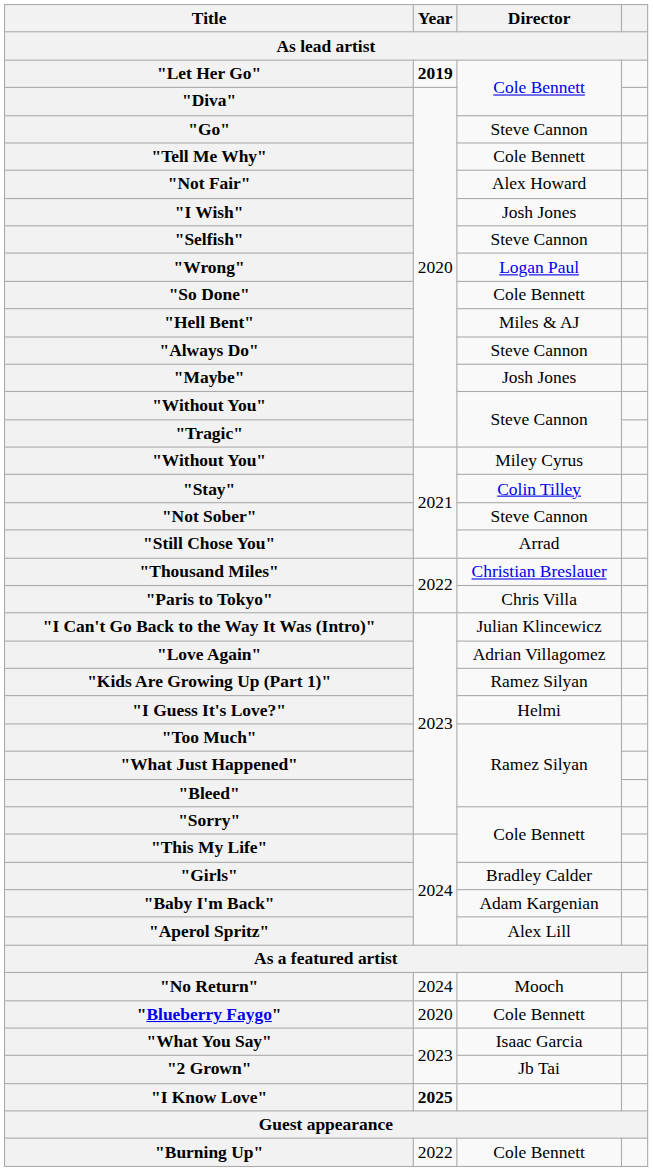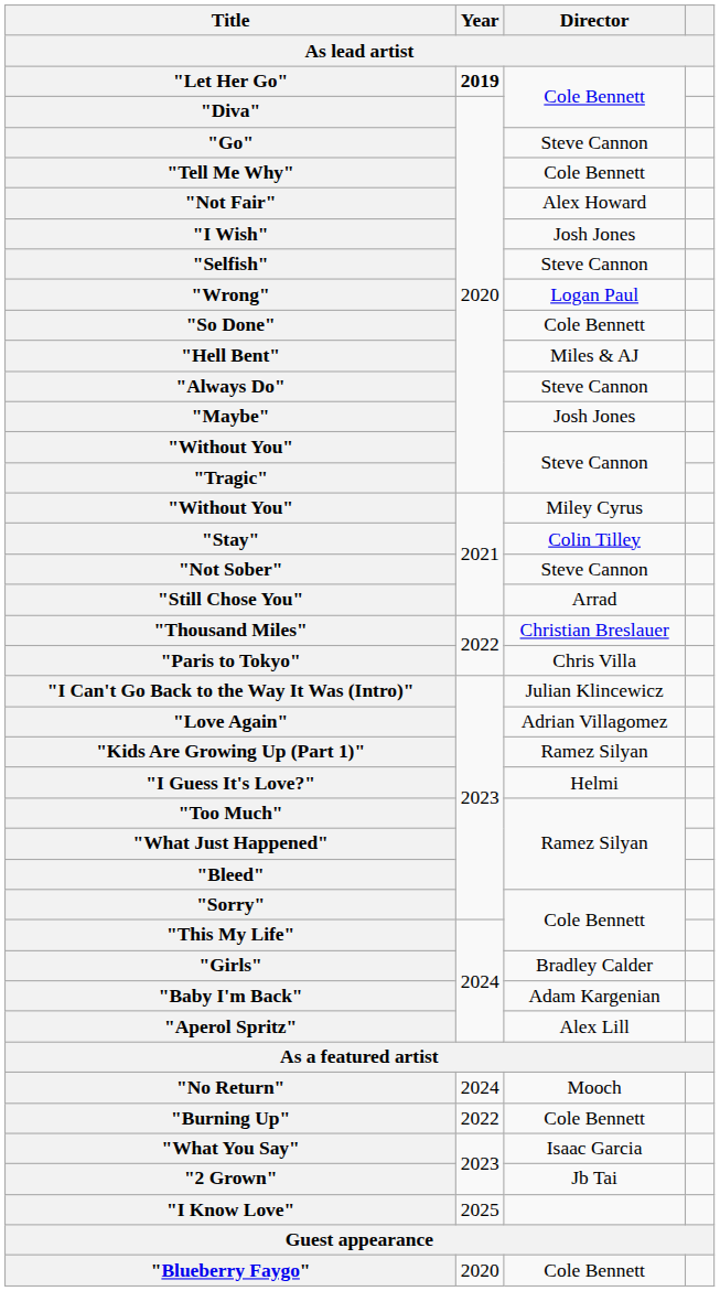 <table class="wikitable plainrowheaders" style="text-align:center;">
 <tr>
 <th scope="col" style="width: 23em;">Title</th>
 <th scope="col" style="width: 1em;">Year</th>
 <th scope="col" style="width: 9em;">Director</th>
 <th scope="col" style="width: 1em;"></th>
 </tr>
 <tr>
 <th scope="col" colspan="4">As lead artist</th>
 </tr>
 <tr>
 <th scope="row">"Let Her Go"</th>
 <td><strong>2019</strong></td>
 <td rowspan="2"><a href='#'>Cole Bennett</a></td>
 <td></td>
 </tr>
 <tr>
 <th scope="row">"Diva"<br></th>
 <td rowspan="13">2020</td>
 <td></td>
 </tr>
 <tr>
 <th scope="row">"Go"<br></th>
 <td>Steve Cannon</td>
 <td></td>
 </tr>
 <tr>
 <th scope="row">"Tell Me Why"</th>
 <td>Cole Bennett</td>
 <td></td>
 </tr>
 <tr>
 <th scope="row">"Not Fair"<br></th>
 <td>Alex Howard</td>
 <td></td>
 </tr>
 <tr>
 <th scope="row">"I Wish"</th>
 <td>Josh Jones</td>
 <td></td>
 </tr>
 <tr>
 <th scope="row">"Selfish"</th>
 <td>Steve Cannon</td>
 <td></td>
 </tr>
 <tr>
 <th scope="row">"Wrong"<br></th>
 <td><a href='#'>Logan Paul</a></td>
 <td></td>
 </tr>
 <tr>
 <th scope="row">"So Done"</th>
 <td>Cole Bennett</td>
 <td></td>
 </tr>
 <tr>
 <th scope="row">"Hell Bent"<br></th>
 <td>Miles & AJ</td>
 <td></td>
 </tr>
 <tr>
 <th scope="row">"Always Do"</th>
 <td>Steve Cannon</td>
 <td></td>
 </tr>
 <tr>
 <th scope="row">"Maybe"</th>
 <td>Josh Jones</td>
 <td></td>
 </tr>
 <tr>
 <th scope="row">"Without You"</th>
 <td rowspan="2">Steve Cannon</td>
 <td></td>
 </tr>
 <tr>
 <th scope="row">"Tragic"<br></th>
 <td></td>
 </tr>
 <tr>
 <th scope="row">"Without You"<br></th>
 <td rowspan="4">2021</td>
 <td>Miley Cyrus</td>
 <td></td>
 </tr>
 <tr>
 <th scope="row">"Stay"<br></th>
 <td><a href='#'>Colin Tilley</a></td>
 <td></td>
 </tr>
 <tr>
 <th scope="row">"Not Sober"<br></th>
 <td>Steve Cannon</td>
 <td></td>
 </tr>
 <tr>
 <th scope="row">"Still Chose You"<br></th>
 <td>Arrad</td>
 <td></td>
 </tr>
 <tr>
 <th scope="row">"Thousand Miles"</th>
 <td rowspan="2">2022</td>
 <td><a href='#'>Christian Breslauer</a></td>
 <td></td>
 </tr>
 <tr>
 <th scope="row">"Paris to Tokyo"<br></th>
 <td>Chris Villa</td>
 <td></td>
 </tr>
 <tr>
 <th scope="row">"I Can't Go Back to the Way It Was (Intro)"</th>
 <td rowspan="8">2023</td>
 <td>Julian Klincewicz</td>
 <td></td>
 </tr>
 <tr>
 <th scope="row">"Love Again"</th>
 <td>Adrian Villagomez</td>
 <td></td>
 </tr>
 <tr>
 <th scope="row">"Kids Are Growing Up (Part 1)"</th>
 <td>Ramez Silyan</td>
 <td></td>
 </tr>
 <tr>
 <th scope="row">"I Guess It's Love?"</th>
 <td>Helmi</td>
 <td></td>
 </tr>
 <tr>
 <th scope="row">"Too Much"<br></th>
 <td rowspan="3">Ramez Silyan</td>
 <td></td>
 </tr>
 <tr>
 <th scope="row">"What Just Happened"</th>
 <td></td>
 </tr>
 <tr>
 <th scope="row">"Bleed"</th>
 <td></td>
 </tr>
 <tr>
 <th scope="row">"Sorry"</th>
 <td rowspan="2">Cole Bennett</td>
 <td></td>
 </tr>
 <tr>
 <th scope="row">"This My Life"<br></th>
 <td rowspan="4">2024</td>
 <td></td>
 </tr>
 <tr>
 <th scope="row">"Girls"</th>
 <td>Bradley Calder</td>
 <td></td>
 </tr>
 <tr>
 <th scope="row">"Baby I'm Back"</th>
 <td>Adam Kargenian</td>
 <td></td>
 </tr>
 <tr>
 <th scope="row">"Aperol Spritz"</th>
 <td>Alex Lill</td>
 <td></td>
 </tr>
 <tr>
 <th scope="col" colspan="4">As a featured artist</th>
 </tr>
 <tr>
 <th scope="row">"No Return"<br></th>
 <td>2024</td>
 <td>Mooch</td>
 <td></td>
 </tr>
 <tr>
-<th scope="row">"<a href='#'>Blueberry Faygo</a>"<br></th>
-<td>2020</td>
+<th scope="row">"Burning Up"<br></th>
+<td>2022</td>
 <td>Cole Bennett</td>
 <td></td>
 </tr>
 <tr>
 <th scope="row">"What You Say"<br></th>
 <td rowspan="2">2023</td>
 <td>Isaac Garcia</td>
 <td></td>
 </tr>
 <tr>
 <th scope="row">"2 Grown"<br></th>
 <td>Jb Tai</td>
 <td></td>
 </tr>
 <tr>
 <th scope="row">"I Know Love"<br></th>
-<td><strong>2025</strong></td>
+<td>2025</td>
 <td></td>
 <td></td>
 </tr>
 <tr>
 <th scope="col" colspan="4">Guest appearance</th>
 </tr>
 <tr>
-<th scope="row">"Burning Up"<br></th>
-<td>2022</td>
+<th scope="row">"<a href='#'>Blueberry Faygo</a>"<br></th>
+<td>2020</td>
 <td>Cole Bennett</td>
 <td></td>
 </tr>
 </table>
